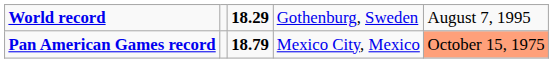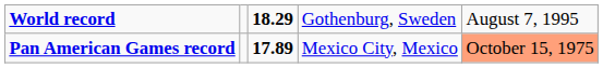 <table class="wikitable">
 <tr>
 <td><strong><a href='#'>World record</a></strong></td>
 <td></td>
 <td><strong>18.29</strong></td>
 <td><a href='#'>Gothenburg</a>, <a href='#'>Sweden</a></td>
 <td>August 7, 1995</td>
 </tr>
 <tr>
 <td><strong><a href='#'>Pan American Games record</a></strong></td>
 <td></td>
-<td><strong>18.79</strong></td>
+<td><strong>17.89</strong></td>
 <td><a href='#'>Mexico City</a>, <a href='#'>Mexico</a></td>
 <td style="background: lightsalmon;">October 15, 1975</td>
 </tr>
 </table>
